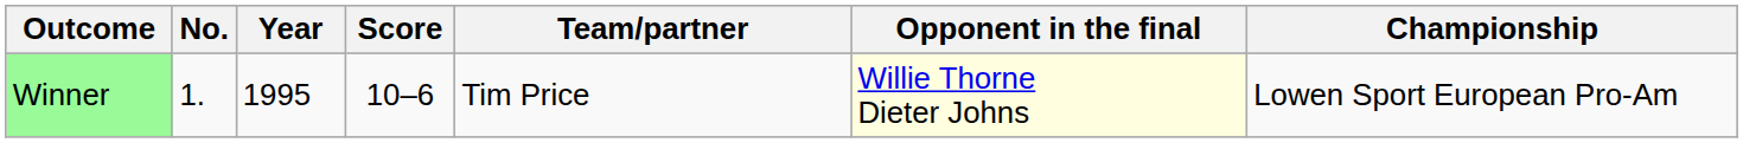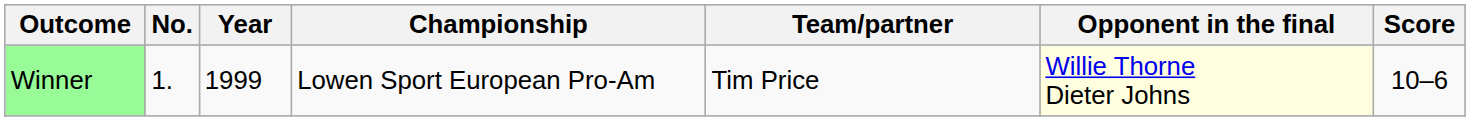 <table class="wikitable">
 <tr>
 <th width="80">Outcome</th>
 <th width="20">No.</th>
 <th width="50">Year</th>
-<th width="50">Score</th>
+<th width="250">Championship</th>
 <th width="200">Team/partner</th>
 <th width="200">Opponent in the final</th>
-<th width="250">Championship</th>
+<th width="50">Score</th>
 </tr>
 <tr>
 <td style="background:#98FB98">Winner</td>
 <td>1.</td>
-<td>1995</td>
-<td align="center">10–6</td>
+<td>1999</td>
+<td>Lowen Sport European Pro-Am</td>
 <td> Tim Price</td>
 <td style="background: lightyellow;"> <a href='#'>Willie Thorne</a><br> Dieter Johns</td>
-<td>Lowen Sport European Pro-Am</td>
+<td align="center">10–6</td>
 </tr>
 </table>
